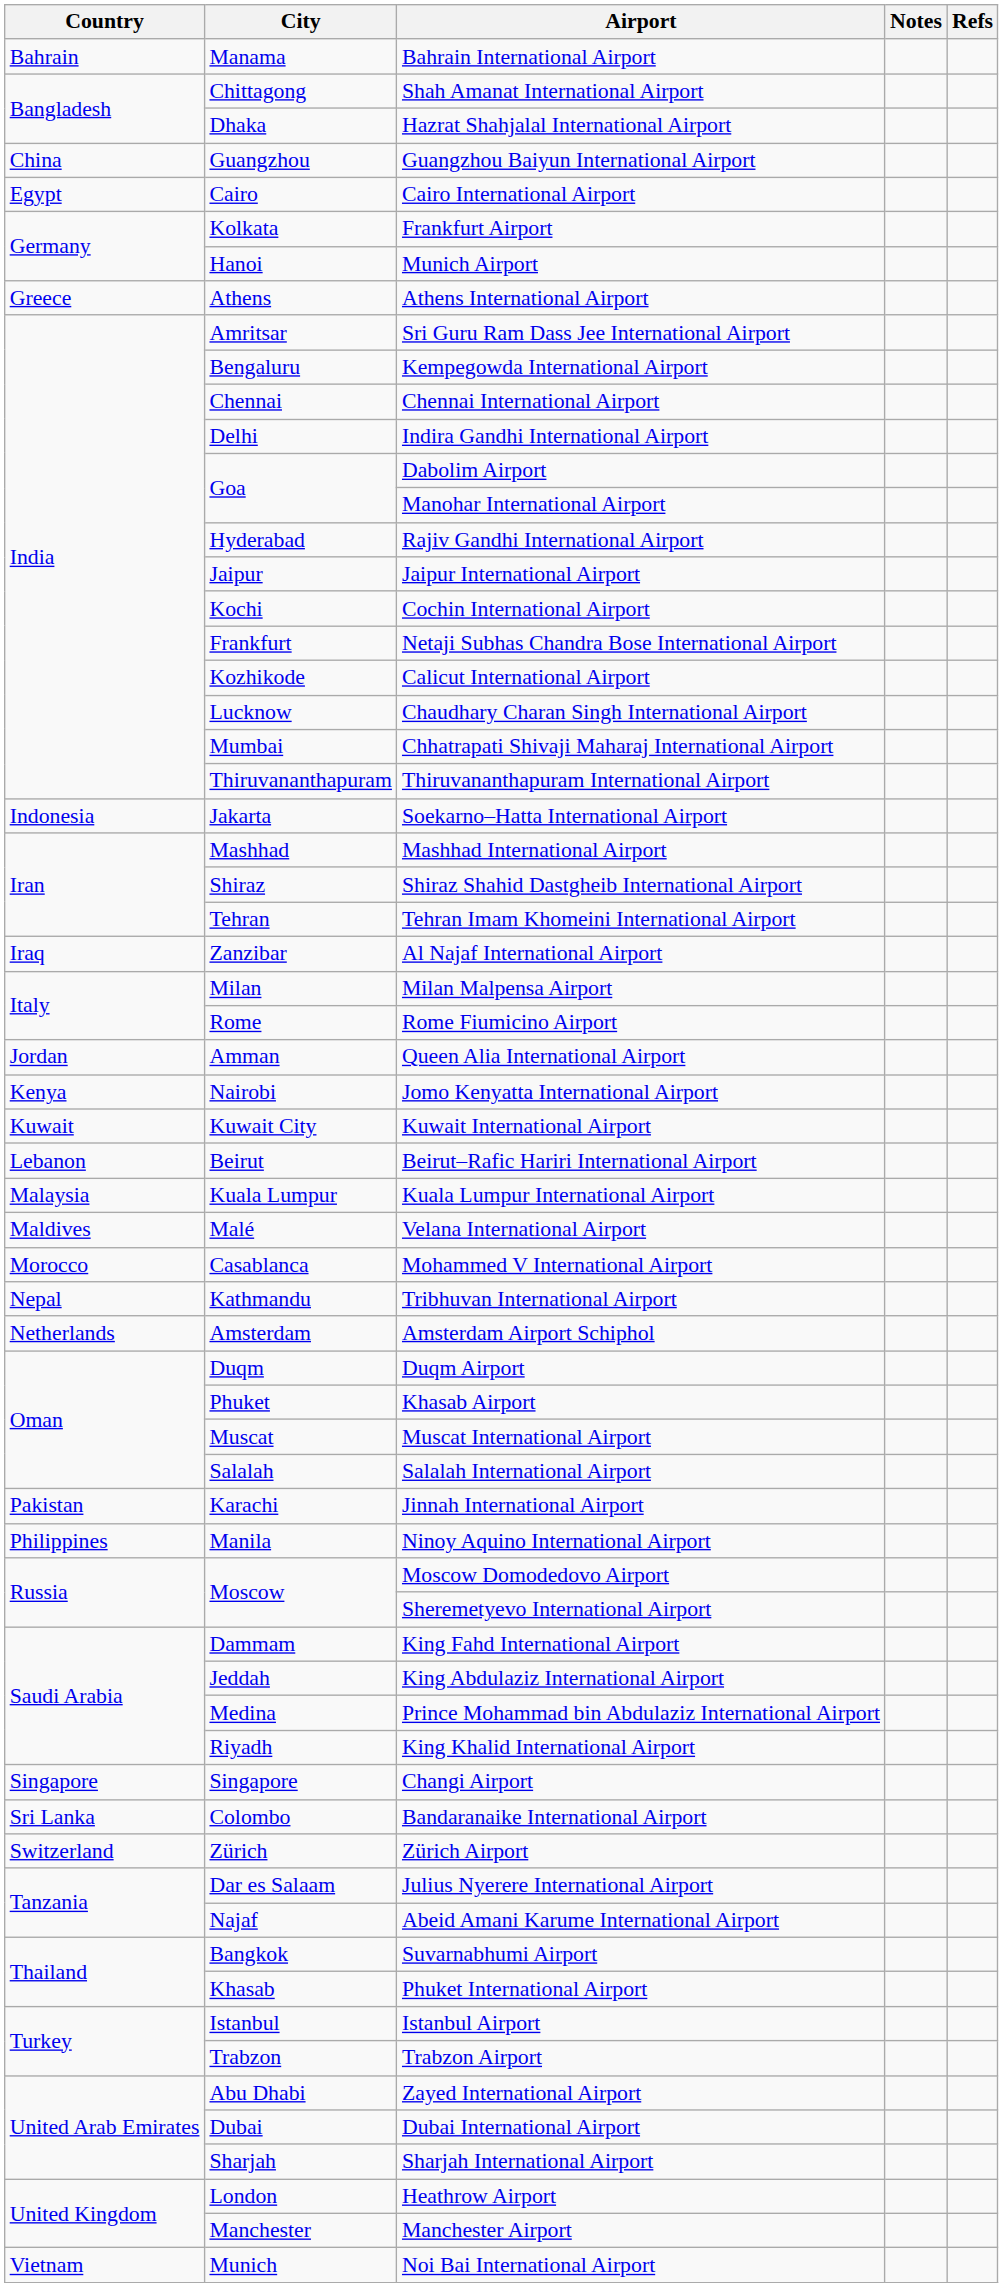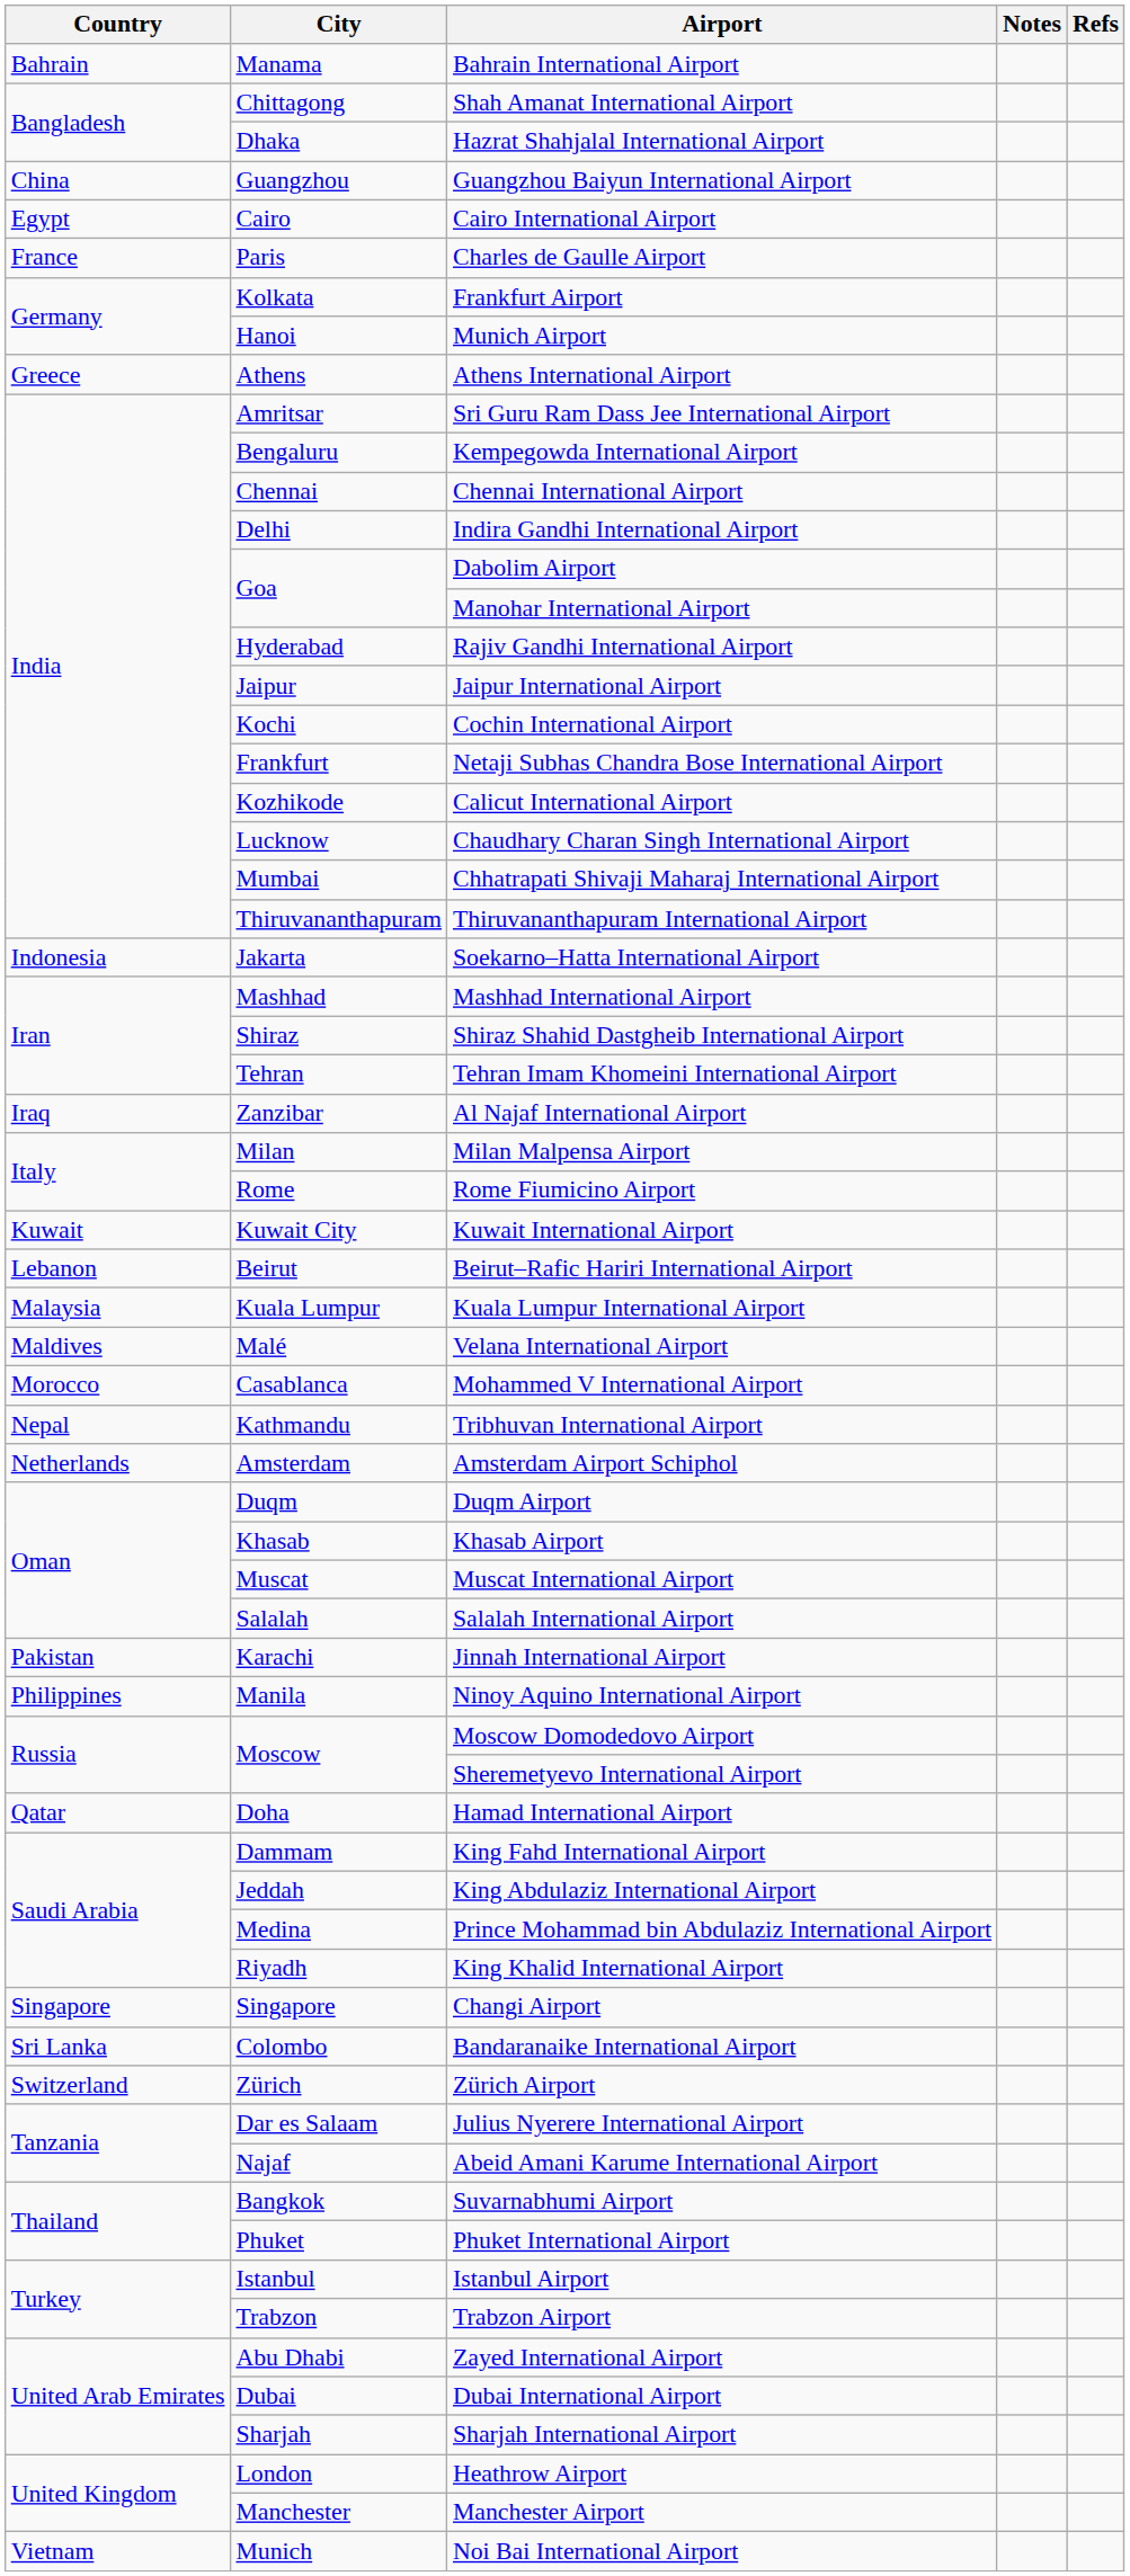 <table class="wikitable sortable">
 <tr>
 <th>Country</th>
 <th>City</th>
 <th>Airport</th>
 <th>Notes</th>
 <th class=unsortable>Refs</th>
 </tr>
 <tr>
 <td><a href='#'>Bahrain</a></td>
 <td><a href='#'>Manama</a></td>
 <td><a href='#'>Bahrain International Airport</a></td>
 <td align=center></td>
 <td align=center></td>
 </tr>
 <tr>
 <td rowspan="2"><a href='#'>Bangladesh</a></td>
 <td><a href='#'>Chittagong</a></td>
 <td><a href='#'>Shah Amanat International Airport</a></td>
 <td></td>
 <td align=center></td>
 </tr>
 <tr>
 <td><a href='#'>Dhaka</a></td>
 <td><a href='#'>Hazrat Shahjalal International Airport</a></td>
 <td align=center></td>
 <td align=center></td>
 </tr>
 <tr>
 <td><a href='#'>China</a></td>
 <td><a href='#'>Guangzhou</a></td>
 <td><a href='#'>Guangzhou Baiyun International Airport</a></td>
 <td></td>
 <td align=center></td>
 </tr>
 <tr>
 <td><a href='#'>Egypt</a></td>
 <td><a href='#'>Cairo</a></td>
 <td><a href='#'>Cairo International Airport</a></td>
+<td align=center></td>
+<td align=center></td>
+</tr>
+<tr>
+<td><a href='#'>France</a></td>
+<td><a href='#'>Paris</a></td>
+<td><a href='#'>Charles de Gaulle Airport</a></td>
 <td align=center></td>
 <td align=center></td>
 </tr>
 <tr>
 <td rowspan="2"><a href='#'>Germany</a></td>
 <td><a href='#'>Kolkata</a></td>
 <td><a href='#'>Frankfurt Airport</a></td>
 <td align=center></td>
 <td align=center></td>
 </tr>
 <tr>
 <td><a href='#'>Hanoi</a></td>
 <td><a href='#'>Munich Airport</a></td>
 <td align=center></td>
 <td align=center></td>
 </tr>
 <tr>
 <td><a href='#'>Greece</a></td>
 <td><a href='#'>Athens</a></td>
 <td><a href='#'>Athens International Airport</a></td>
 <td></td>
 <td align=center></td>
 </tr>
 <tr>
 <td rowspan="14"><a href='#'>India</a></td>
 <td><a href='#'>Amritsar</a></td>
 <td><a href='#'>Sri Guru Ram Dass Jee International Airport</a></td>
 <td></td>
 <td align=center></td>
 </tr>
 <tr>
 <td><a href='#'>Bengaluru</a></td>
 <td><a href='#'>Kempegowda International Airport</a></td>
 <td align=center></td>
 <td align=center></td>
 </tr>
 <tr>
 <td><a href='#'>Chennai</a></td>
 <td><a href='#'>Chennai International Airport</a></td>
 <td align=center></td>
 <td align=center></td>
 </tr>
 <tr>
 <td><a href='#'>Delhi</a></td>
 <td><a href='#'>Indira Gandhi International Airport</a></td>
 <td align=center></td>
 <td align=center></td>
 </tr>
 <tr>
 <td rowspan="2"><a href='#'>Goa</a></td>
 <td><a href='#'>Dabolim Airport</a></td>
 <td></td>
 <td align=center></td>
 </tr>
 <tr>
 <td><a href='#'>Manohar International Airport</a></td>
 <td align=center></td>
 <td align=center></td>
 </tr>
 <tr>
 <td><a href='#'>Hyderabad</a></td>
 <td><a href='#'>Rajiv Gandhi International Airport</a></td>
 <td align=center></td>
 <td align=center></td>
 </tr>
 <tr>
 <td><a href='#'>Jaipur</a></td>
 <td><a href='#'>Jaipur International Airport</a></td>
 <td></td>
 <td align=center></td>
 </tr>
 <tr>
 <td><a href='#'>Kochi</a></td>
 <td><a href='#'>Cochin International Airport</a></td>
 <td align=center></td>
 <td align=center></td>
 </tr>
 <tr>
 <td><a href='#'>Frankfurt</a></td>
 <td><a href='#'>Netaji Subhas Chandra Bose International Airport</a></td>
 <td></td>
 <td align=center></td>
 </tr>
 <tr>
 <td><a href='#'>Kozhikode</a></td>
 <td><a href='#'>Calicut International Airport</a></td>
 <td align=center></td>
 <td align=center></td>
 </tr>
 <tr>
 <td><a href='#'>Lucknow</a></td>
 <td><a href='#'>Chaudhary Charan Singh International Airport</a></td>
 <td align=center></td>
 <td align=center></td>
 </tr>
 <tr>
 <td><a href='#'>Mumbai</a></td>
 <td><a href='#'>Chhatrapati Shivaji Maharaj International Airport</a></td>
 <td align=center></td>
 <td align=center></td>
 </tr>
 <tr>
 <td><a href='#'>Thiruvananthapuram</a></td>
 <td><a href='#'>Thiruvananthapuram International Airport</a></td>
 <td align=center></td>
 <td align=center></td>
 </tr>
 <tr>
 <td><a href='#'>Indonesia</a></td>
 <td><a href='#'>Jakarta</a></td>
 <td><a href='#'>Soekarno–Hatta International Airport</a></td>
 <td align=center></td>
 <td align=center></td>
 </tr>
 <tr>
 <td rowspan="3"><a href='#'>Iran</a></td>
 <td><a href='#'>Mashhad</a></td>
 <td><a href='#'>Mashhad International Airport</a></td>
 <td align=center></td>
 <td align=center></td>
 </tr>
 <tr>
 <td><a href='#'>Shiraz</a></td>
 <td><a href='#'>Shiraz Shahid Dastgheib International Airport</a></td>
 <td align=center></td>
 <td align=center></td>
 </tr>
 <tr>
 <td><a href='#'>Tehran</a></td>
 <td><a href='#'>Tehran Imam Khomeini International Airport</a></td>
 <td align=center></td>
 <td align=center></td>
 </tr>
 <tr>
 <td><a href='#'>Iraq</a></td>
 <td><a href='#'>Zanzibar</a></td>
 <td><a href='#'>Al Najaf International Airport</a></td>
 <td></td>
 <td align=center></td>
 </tr>
 <tr>
 <td rowspan="2"><a href='#'>Italy</a></td>
 <td><a href='#'>Milan</a></td>
 <td><a href='#'>Milan Malpensa Airport</a></td>
 <td align=center></td>
 <td align=center></td>
 </tr>
 <tr>
 <td><a href='#'>Rome</a></td>
 <td><a href='#'>Rome Fiumicino Airport</a></td>
 <td align=center></td>
 <td align=center></td>
 </tr>
 <tr>
-<td><a href='#'>Jordan</a></td>
-<td><a href='#'>Amman</a></td>
-<td><a href='#'>Queen Alia International Airport</a></td>
-<td align=center></td>
-<td align=center></td>
-</tr>
-<tr>
-<td><a href='#'>Kenya</a></td>
-<td><a href='#'>Nairobi</a></td>
-<td><a href='#'>Jomo Kenyatta International Airport</a></td>
-<td></td>
-<td align=center></td>
-</tr>
-<tr>
 <td><a href='#'>Kuwait</a></td>
 <td><a href='#'>Kuwait City</a></td>
 <td><a href='#'>Kuwait International Airport</a></td>
 <td align=center></td>
 <td align=center></td>
 </tr>
 <tr>
 <td><a href='#'>Lebanon</a></td>
 <td><a href='#'>Beirut</a></td>
 <td><a href='#'>Beirut–Rafic Hariri International Airport</a></td>
 <td></td>
 <td></td>
 </tr>
 <tr>
 <td><a href='#'>Malaysia</a></td>
 <td><a href='#'>Kuala Lumpur</a></td>
 <td><a href='#'>Kuala Lumpur International Airport</a></td>
 <td align=center></td>
 <td align=center></td>
 </tr>
 <tr>
 <td><a href='#'>Maldives</a></td>
 <td><a href='#'>Malé</a></td>
 <td><a href='#'>Velana International Airport</a></td>
 <td align=center></td>
 <td align=center></td>
 </tr>
 <tr>
 <td><a href='#'>Morocco</a></td>
 <td><a href='#'>Casablanca</a></td>
 <td><a href='#'>Mohammed V International Airport</a></td>
 <td></td>
 <td align=center></td>
 </tr>
 <tr>
 <td><a href='#'>Nepal</a></td>
 <td><a href='#'>Kathmandu</a></td>
 <td><a href='#'>Tribhuvan International Airport</a></td>
 <td></td>
 <td align=center></td>
 </tr>
 <tr>
 <td><a href='#'>Netherlands</a></td>
 <td><a href='#'>Amsterdam</a></td>
 <td><a href='#'>Amsterdam Airport Schiphol</a></td>
 <td></td>
 <td align=center></td>
 </tr>
 <tr>
 <td rowspan="4"><a href='#'>Oman</a></td>
 <td><a href='#'>Duqm</a></td>
 <td><a href='#'>Duqm Airport</a></td>
 <td align=center></td>
 <td align=center></td>
 </tr>
 <tr>
-<td><a href='#'>Phuket</a></td>
+<td><a href='#'>Khasab</a></td>
 <td><a href='#'>Khasab Airport</a></td>
 <td align=center></td>
 <td align=center></td>
 </tr>
 <tr>
 <td><a href='#'>Muscat</a></td>
 <td><a href='#'>Muscat International Airport</a></td>
 <td></td>
 <td align=center></td>
 </tr>
 <tr>
 <td><a href='#'>Salalah</a></td>
 <td><a href='#'>Salalah International Airport</a></td>
 <td align=center></td>
 <td align=center></td>
 </tr>
 <tr>
 <td><a href='#'>Pakistan</a></td>
 <td><a href='#'>Karachi</a></td>
 <td><a href='#'>Jinnah International Airport</a></td>
 <td align=center></td>
 <td align=center></td>
 </tr>
 <tr>
 <td><a href='#'>Philippines</a></td>
 <td><a href='#'>Manila</a></td>
 <td><a href='#'>Ninoy Aquino International Airport</a></td>
 <td align=center></td>
 <td align=center></td>
 </tr>
 <tr>
 <td rowspan="2"><a href='#'>Russia</a></td>
 <td rowspan="2"><a href='#'>Moscow</a></td>
 <td><a href='#'>Moscow Domodedovo Airport</a></td>
 <td></td>
 <td align=center></td>
 </tr>
 <tr>
 <td><a href='#'>Sheremetyevo International Airport</a></td>
+<td align=center></td>
+<td align=center></td>
+</tr>
+<tr>
+<td><a href='#'>Qatar</a></td>
+<td><a href='#'>Doha</a></td>
+<td><a href='#'>Hamad International Airport</a></td>
 <td align=center></td>
 <td align=center></td>
 </tr>
 <tr>
 <td rowspan="4"><a href='#'>Saudi Arabia</a></td>
 <td><a href='#'>Dammam</a></td>
 <td><a href='#'>King Fahd International Airport</a></td>
 <td align=center></td>
 <td align=center></td>
 </tr>
 <tr>
 <td><a href='#'>Jeddah</a></td>
 <td><a href='#'>King Abdulaziz International Airport</a></td>
 <td align=center></td>
 <td align=center></td>
 </tr>
 <tr>
 <td><a href='#'>Medina</a></td>
 <td><a href='#'>Prince Mohammad bin Abdulaziz International Airport</a></td>
 <td align=center></td>
 <td align=center></td>
 </tr>
 <tr>
 <td><a href='#'>Riyadh</a></td>
 <td><a href='#'>King Khalid International Airport</a></td>
 <td align=center></td>
 <td align=center></td>
 </tr>
 <tr>
 <td><a href='#'>Singapore</a></td>
 <td><a href='#'>Singapore</a></td>
 <td><a href='#'>Changi Airport</a></td>
 <td></td>
 <td align=center></td>
 </tr>
 <tr>
 <td><a href='#'>Sri Lanka</a></td>
 <td><a href='#'>Colombo</a></td>
 <td><a href='#'>Bandaranaike International Airport</a></td>
 <td></td>
 <td align=center></td>
 </tr>
 <tr>
 <td><a href='#'>Switzerland</a></td>
 <td><a href='#'>Zürich</a></td>
 <td><a href='#'>Zürich Airport</a></td>
 <td align=center></td>
 <td align=center></td>
 </tr>
 <tr>
 <td rowspan="2"><a href='#'>Tanzania</a></td>
 <td><a href='#'>Dar es Salaam</a></td>
 <td><a href='#'>Julius Nyerere International Airport</a></td>
 <td align=center></td>
 <td align=center></td>
 </tr>
 <tr>
 <td><a href='#'>Najaf</a></td>
 <td><a href='#'>Abeid Amani Karume International Airport</a></td>
 <td align=center></td>
 <td align=center></td>
 </tr>
 <tr>
 <td rowspan="2"><a href='#'>Thailand</a></td>
 <td><a href='#'>Bangkok</a></td>
 <td><a href='#'>Suvarnabhumi Airport</a></td>
 <td align=center></td>
 <td align=center></td>
 </tr>
 <tr>
-<td><a href='#'>Khasab</a></td>
+<td><a href='#'>Phuket</a></td>
 <td><a href='#'>Phuket International Airport</a></td>
 <td align=center></td>
 <td align=center></td>
 </tr>
 <tr>
 <td rowspan="2"><a href='#'>Turkey</a></td>
 <td><a href='#'>Istanbul</a></td>
 <td><a href='#'>Istanbul Airport</a></td>
 <td align=center></td>
 <td align=center></td>
 </tr>
 <tr>
 <td><a href='#'>Trabzon</a></td>
 <td><a href='#'>Trabzon Airport</a></td>
 <td align=center></td>
 <td align=center></td>
 </tr>
 <tr>
 <td rowspan="3"><a href='#'>United Arab Emirates</a></td>
 <td><a href='#'>Abu Dhabi</a></td>
 <td><a href='#'>Zayed International Airport</a></td>
 <td align=center></td>
 <td align=center></td>
 </tr>
 <tr>
 <td><a href='#'>Dubai</a></td>
 <td><a href='#'>Dubai International Airport</a></td>
 <td align=center></td>
 <td align=center></td>
 </tr>
 <tr>
 <td><a href='#'>Sharjah</a></td>
 <td><a href='#'>Sharjah International Airport</a></td>
 <td></td>
 <td align=center></td>
 </tr>
 <tr>
 <td rowspan="2"><a href='#'>United Kingdom</a></td>
 <td><a href='#'>London</a></td>
 <td><a href='#'>Heathrow Airport</a></td>
 <td align=center></td>
 <td align=center></td>
 </tr>
 <tr>
 <td><a href='#'>Manchester</a></td>
 <td><a href='#'>Manchester Airport</a></td>
 <td></td>
 <td align=center></td>
 </tr>
 <tr>
 <td><a href='#'>Vietnam</a></td>
 <td><a href='#'>Munich</a></td>
 <td><a href='#'>Noi Bai International Airport</a></td>
 <td></td>
 <td align=center></td>
 </tr>
 <tr>
 </tr>
 </table>
